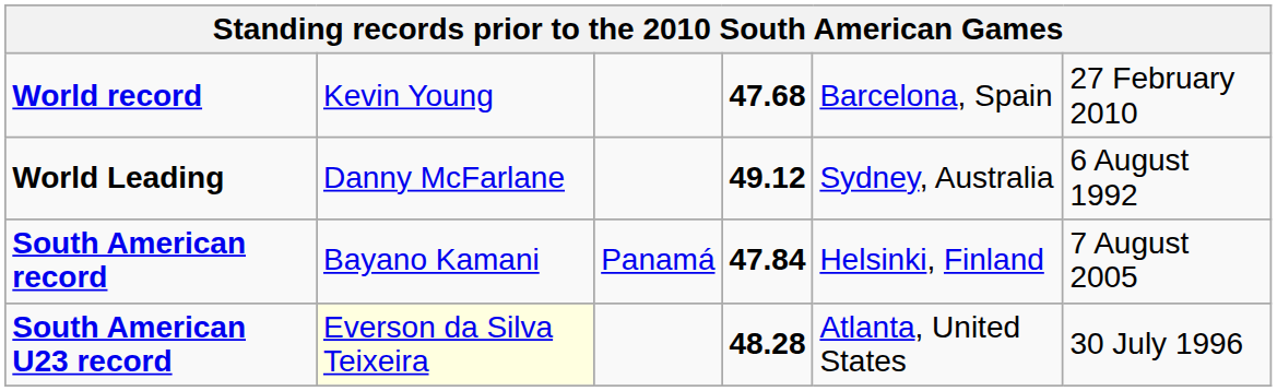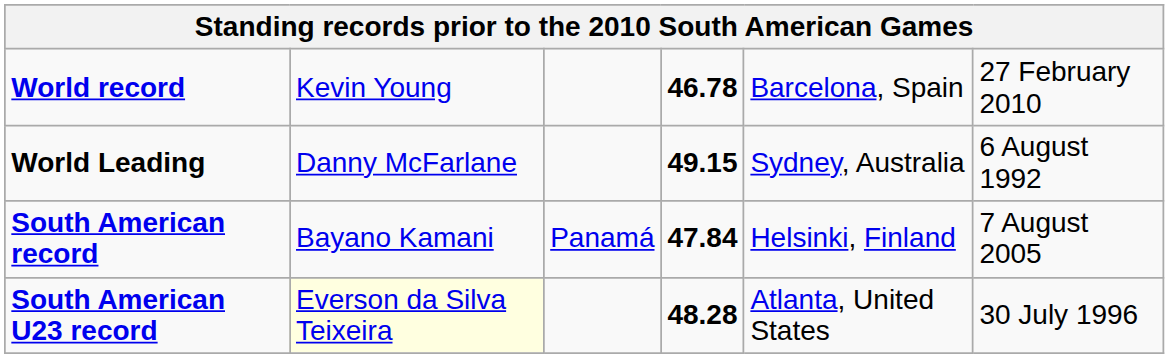 <table class="wikitable" width=75%>
 <tr>
 <th colspan="6">Standing records prior to the 2010 South American Games</th>
 </tr>
 <tr>
 <td><strong><a href='#'>World record</a></strong></td>
 <td><a href='#'>Kevin Young</a></td>
 <td align=left></td>
-<td><strong>47.68</strong></td>
+<td><strong>46.78</strong></td>
 <td><a href='#'>Barcelona</a>, Spain</td>
 <td>27 February 2010</td>
 </tr>
 <tr>
 <td><strong>World Leading</strong></td>
 <td><a href='#'>Danny McFarlane</a></td>
 <td align=left></td>
-<td><strong>49.12</strong></td>
+<td><strong>49.15</strong></td>
 <td><a href='#'>Sydney</a>, Australia</td>
 <td>6 August 1992</td>
 </tr>
 <tr>
 <td><strong><a href='#'>South American record</a></strong></td>
 <td><a href='#'>Bayano Kamani</a></td>
 <td align=left> <a href='#'>Panamá</a></td>
 <td><strong>47.84</strong></td>
 <td><a href='#'>Helsinki</a>, <a href='#'>Finland</a></td>
 <td>7 August 2005</td>
 </tr>
 <tr>
 <td><strong><a href='#'>South American U23 record</a></strong></td>
 <td style="background: lightyellow;"><a href='#'>Everson da Silva Teixeira</a></td>
 <td align=left></td>
 <td><strong>48.28</strong></td>
 <td><a href='#'>Atlanta</a>, United States</td>
 <td>30 July 1996</td>
 </tr>
 </table>
